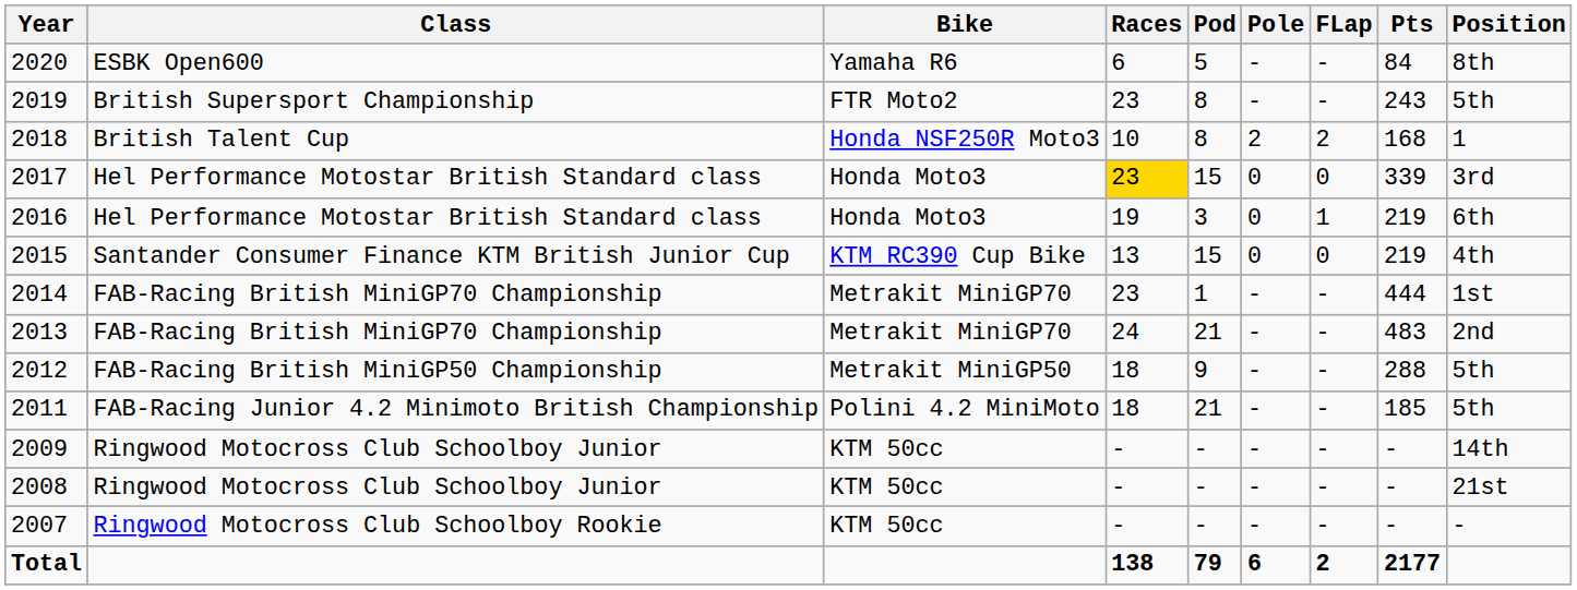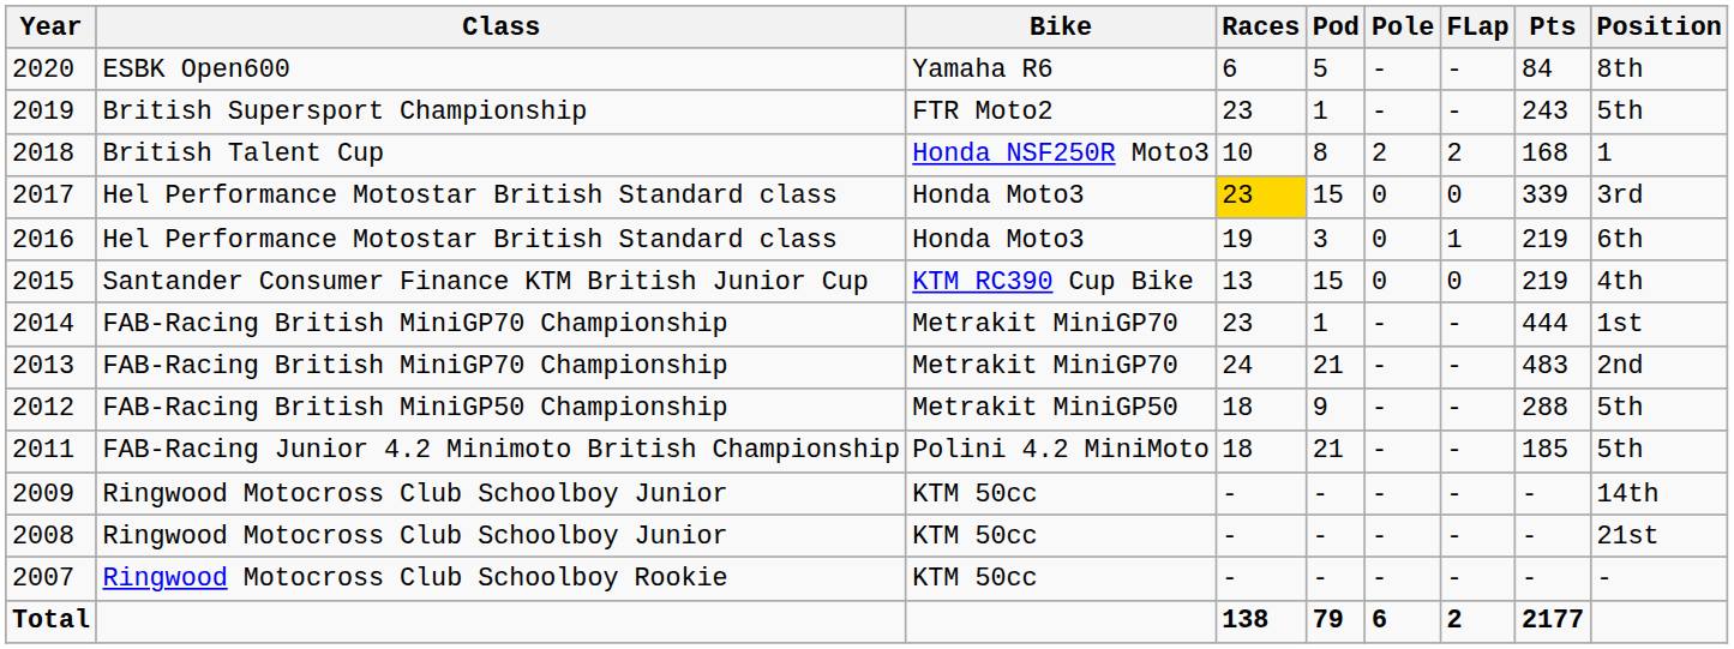 <table class="wikitable">
 <tr>
 <th>Year</th>
 <th>Class</th>
 <th>Bike</th>
 <th>Races</th>
 <th>Pod</th>
 <th>Pole</th>
 <th>FLap</th>
 <th>Pts</th>
 <th>Position</th>
 </tr>
 <tr>
 <td>2020</td>
 <td>ESBK Open600</td>
 <td>Yamaha R6</td>
 <td>6</td>
 <td>5</td>
 <td>-</td>
 <td>-</td>
 <td>84</td>
 <td>8th</td>
 </tr>
 <tr>
 <td>2019</td>
 <td>British Supersport Championship</td>
 <td>FTR Moto2</td>
 <td>23</td>
-<td>8</td>
+<td>1</td>
 <td>-</td>
 <td>-</td>
 <td>243</td>
 <td>5th</td>
 </tr>
 <tr>
 <td>2018</td>
 <td>British Talent Cup</td>
 <td><a href='#'>Honda NSF250R</a> Moto3 </td>
 <td>10</td>
 <td>8</td>
 <td>2</td>
 <td>2</td>
 <td>168</td>
 <td>1</td>
 </tr>
 <tr>
 <td>2017</td>
 <td>Hel Performance Motostar British Standard class</td>
 <td>Honda Moto3</td>
 <td style="background: gold;">23</td>
 <td>15</td>
 <td>0</td>
 <td>0</td>
 <td>339</td>
 <td>3rd</td>
 </tr>
 <tr>
 <td>2016</td>
 <td>Hel Performance Motostar British Standard class</td>
 <td>Honda Moto3</td>
 <td>19</td>
 <td>3</td>
 <td>0</td>
 <td>1</td>
 <td>219</td>
 <td>6th</td>
 </tr>
 <tr>
 <td>2015</td>
 <td>Santander Consumer Finance KTM British Junior Cup</td>
 <td><a href='#'>KTM RC390</a> Cup Bike</td>
 <td>13</td>
 <td>15</td>
 <td>0</td>
 <td>0</td>
 <td>219</td>
 <td>4th</td>
 </tr>
 <tr>
 <td>2014</td>
 <td>FAB-Racing British MiniGP70 Championship</td>
 <td>Metrakit MiniGP70</td>
 <td>23</td>
 <td>1</td>
 <td>-</td>
 <td>-</td>
 <td>444</td>
 <td>1st</td>
 </tr>
 <tr>
 <td>2013</td>
 <td>FAB-Racing British MiniGP70 Championship</td>
 <td>Metrakit MiniGP70</td>
 <td>24</td>
 <td>21</td>
 <td>-</td>
 <td>-</td>
 <td>483</td>
 <td>2nd</td>
 </tr>
 <tr>
 <td>2012</td>
 <td>FAB-Racing British MiniGP50 Championship</td>
 <td>Metrakit MiniGP50</td>
 <td>18</td>
 <td>9</td>
 <td>-</td>
 <td>-</td>
 <td>288</td>
 <td>5th</td>
 </tr>
 <tr>
 <td>2011</td>
 <td>FAB-Racing Junior 4.2 Minimoto British Championship</td>
 <td>Polini 4.2 MiniMoto</td>
 <td>18</td>
 <td>21</td>
 <td>-</td>
 <td>-</td>
 <td>185</td>
 <td>5th</td>
 </tr>
 <tr>
 <td>2009</td>
 <td>Ringwood Motocross Club Schoolboy Junior</td>
 <td>KTM 50cc</td>
 <td>-</td>
 <td>-</td>
 <td>-</td>
 <td>-</td>
 <td>-</td>
 <td>14th</td>
 </tr>
 <tr>
 <td>2008</td>
 <td>Ringwood Motocross Club Schoolboy Junior</td>
 <td>KTM 50cc</td>
 <td>-</td>
 <td>-</td>
 <td>-</td>
 <td>-</td>
 <td>-</td>
 <td>21st</td>
 </tr>
 <tr>
 <td>2007</td>
 <td><a href='#'>Ringwood</a> Motocross Club Schoolboy Rookie</td>
 <td>KTM 50cc</td>
 <td>-</td>
 <td>-</td>
 <td>-</td>
 <td>-</td>
 <td>-</td>
 <td>-</td>
 </tr>
 <tr>
 <td><strong>Total</strong></td>
 <td></td>
 <td></td>
 <td><strong>138</strong></td>
 <td><strong>79</strong></td>
 <td><strong>6</strong></td>
 <td><strong>2</strong></td>
 <td><strong>2177</strong></td>
 <td></td>
 </tr>
 </table>
